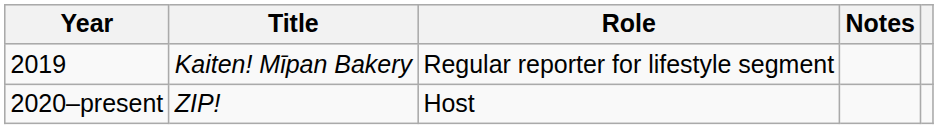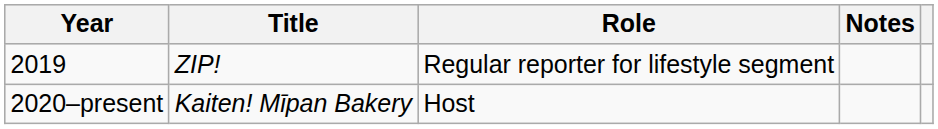 <table class="wikitable">
 <tr>
 <th>Year</th>
 <th>Title</th>
 <th>Role</th>
 <th>Notes</th>
 <th></th>
 </tr>
 <tr>
 <td>2019</td>
-<td><em>Kaiten! Mīpan Bakery</em></td>
+<td><em>ZIP!</em></td>
 <td>Regular reporter for lifestyle segment</td>
 <td></td>
 <td></td>
 </tr>
 <tr>
 <td>2020–present</td>
-<td><em>ZIP!</em></td>
+<td><em>Kaiten! Mīpan Bakery</em></td>
 <td>Host</td>
 <td></td>
 <td></td>
 </tr>
 </table>
